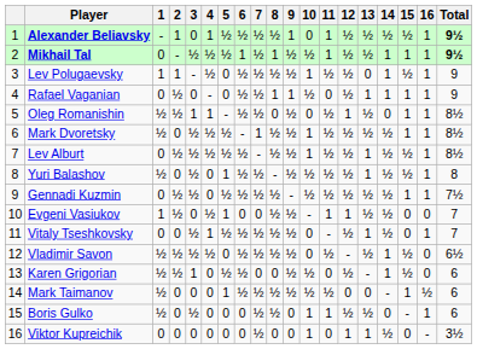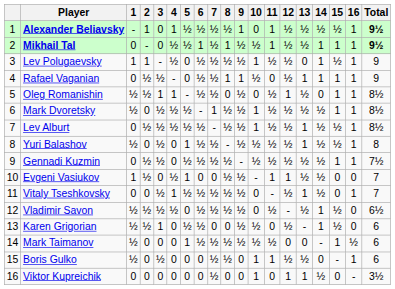 <table class="wikitable" border="1">
 <tr>
 <th></th>
 <th>Player</th>
 <th>1</th>
 <th>2</th>
 <th>3</th>
 <th>4</th>
 <th>5</th>
 <th>6</th>
 <th>7</th>
 <th>8</th>
 <th>9</th>
 <th>10</th>
 <th>11</th>
 <th>12</th>
 <th>13</th>
 <th>14</th>
 <th>15</th>
 <th>16</th>
 <th>Total</th>
 </tr>
 <tr align=center style="background:#ccffcc;">
 <td>1</td>
 <td align=left> <strong><a href='#'>Alexander Beliavsky</a></strong></td>
 <td>-</td>
 <td>1</td>
 <td>0</td>
 <td>1</td>
 <td>½</td>
 <td>½</td>
 <td>½</td>
 <td>½</td>
 <td>1</td>
 <td>0</td>
 <td>1</td>
 <td>½</td>
 <td>½</td>
 <td>½</td>
 <td>½</td>
 <td>1</td>
 <td align=center><strong>9½</strong></td>
 </tr>
 <tr align=center style="background:#ccffcc;">
 <td>2</td>
 <td align=left> <strong><a href='#'>Mikhail Tal</a></strong></td>
 <td>0</td>
 <td>-</td>
-<td>½</td>
+<td>0</td>
 <td>½</td>
 <td>½</td>
 <td>1</td>
 <td>½</td>
 <td>1</td>
 <td>½</td>
 <td>½</td>
 <td>1</td>
 <td>½</td>
 <td>½</td>
 <td>1</td>
 <td>1</td>
 <td>1</td>
 <td align=center><strong>9½</strong></td>
 </tr>
 <tr align=center>
 <td>3</td>
 <td align=left> <a href='#'>Lev Polugaevsky</a></td>
 <td>1</td>
 <td>1</td>
 <td>-</td>
 <td>½</td>
 <td>0</td>
 <td>½</td>
 <td>½</td>
 <td>½</td>
 <td>½</td>
 <td>1</td>
 <td>½</td>
 <td>½</td>
 <td>0</td>
 <td>1</td>
 <td>½</td>
 <td>1</td>
 <td align=center>9</td>
 </tr>
 <tr align=center>
 <td>4</td>
 <td align=left> <a href='#'>Rafael Vaganian</a></td>
 <td>0</td>
 <td>½</td>
-<td>0</td>
+<td>½</td>
 <td>-</td>
 <td>0</td>
 <td>½</td>
 <td>½</td>
 <td>1</td>
 <td>1</td>
 <td>½</td>
 <td>0</td>
 <td>½</td>
 <td>1</td>
 <td>1</td>
 <td>1</td>
 <td>1</td>
 <td align=center>9</td>
 </tr>
 <tr align=center>
 <td>5</td>
 <td align=left> <a href='#'>Oleg Romanishin</a></td>
 <td>½</td>
 <td>½</td>
 <td>1</td>
 <td>1</td>
 <td>-</td>
 <td>½</td>
 <td>½</td>
 <td>0</td>
 <td>½</td>
 <td>0</td>
 <td>½</td>
 <td>1</td>
 <td>½</td>
 <td>0</td>
 <td>1</td>
 <td>1</td>
 <td align=center>8½</td>
 </tr>
 <tr align=center>
 <td>6</td>
 <td align=left> <a href='#'>Mark Dvoretsky</a></td>
 <td>½</td>
 <td>0</td>
 <td>½</td>
 <td>½</td>
 <td>½</td>
 <td>-</td>
 <td>1</td>
 <td>½</td>
 <td>½</td>
 <td>1</td>
 <td>½</td>
 <td>½</td>
 <td>½</td>
 <td>½</td>
 <td>1</td>
 <td>1</td>
 <td align=center>8½</td>
 </tr>
 <tr align=center>
 <td>7</td>
 <td align=left> <a href='#'>Lev Alburt</a></td>
 <td>0</td>
 <td>½</td>
 <td>½</td>
 <td>½</td>
 <td>½</td>
 <td>½</td>
 <td>-</td>
 <td>½</td>
 <td>½</td>
 <td>1</td>
 <td>½</td>
 <td>½</td>
 <td>1</td>
 <td>½</td>
 <td>½</td>
 <td>1</td>
 <td align=center>8½</td>
 </tr>
 <tr align=center>
 <td>8</td>
 <td align=left> <a href='#'>Yuri Balashov</a></td>
 <td>½</td>
 <td>0</td>
 <td>½</td>
 <td>0</td>
 <td>1</td>
 <td>½</td>
 <td>½</td>
 <td>-</td>
 <td>½</td>
 <td>½</td>
 <td>½</td>
 <td>½</td>
 <td>1</td>
 <td>½</td>
 <td>½</td>
 <td>1</td>
 <td align=center>8</td>
 </tr>
 <tr align=center>
 <td>9</td>
 <td align=left> <a href='#'>Gennadi Kuzmin</a></td>
 <td>0</td>
 <td>½</td>
 <td>½</td>
 <td>0</td>
 <td>½</td>
 <td>½</td>
 <td>½</td>
 <td>½</td>
 <td>-</td>
 <td>½</td>
 <td>½</td>
 <td>½</td>
 <td>½</td>
 <td>½</td>
 <td>1</td>
 <td>1</td>
 <td align=center>7½</td>
 </tr>
 <tr align=center>
 <td>10</td>
 <td align=left> <a href='#'>Evgeni Vasiukov</a></td>
 <td>1</td>
 <td>½</td>
 <td>0</td>
 <td>½</td>
 <td>1</td>
 <td>0</td>
 <td>0</td>
 <td>½</td>
 <td>½</td>
 <td>-</td>
 <td>1</td>
 <td>1</td>
 <td>½</td>
 <td>½</td>
 <td>0</td>
 <td>0</td>
 <td align=center>7</td>
 </tr>
 <tr align=center>
 <td>11</td>
 <td align=left> <a href='#'>Vitaly Tseshkovsky</a></td>
 <td>0</td>
 <td>0</td>
 <td>½</td>
 <td>1</td>
 <td>½</td>
 <td>½</td>
 <td>½</td>
 <td>½</td>
 <td>½</td>
 <td>0</td>
 <td>-</td>
 <td>½</td>
 <td>1</td>
 <td>½</td>
 <td>0</td>
 <td>1</td>
 <td align=center>7</td>
 </tr>
 <tr align=center>
 <td>12</td>
 <td align=left> <a href='#'>Vladimir Savon</a></td>
 <td>½</td>
 <td>½</td>
 <td>½</td>
 <td>½</td>
 <td>0</td>
 <td>½</td>
 <td>½</td>
 <td>½</td>
 <td>½</td>
 <td>0</td>
 <td>½</td>
 <td>-</td>
 <td>½</td>
 <td>1</td>
 <td>½</td>
 <td>0</td>
 <td align=center>6½</td>
 </tr>
 <tr align=center>
 <td>13</td>
 <td align=left> <a href='#'>Karen Grigorian</a></td>
 <td>½</td>
 <td>½</td>
 <td>1</td>
 <td>0</td>
 <td>½</td>
 <td>½</td>
 <td>0</td>
 <td>0</td>
 <td>½</td>
 <td>½</td>
 <td>0</td>
 <td>½</td>
 <td>-</td>
 <td>1</td>
 <td>½</td>
 <td>0</td>
 <td align=center>6</td>
 </tr>
 <tr align=center>
 <td>14</td>
 <td align=left> <a href='#'>Mark Taimanov</a></td>
 <td>½</td>
 <td>0</td>
 <td>0</td>
 <td>0</td>
 <td>1</td>
 <td>½</td>
 <td>½</td>
 <td>½</td>
 <td>½</td>
 <td>½</td>
 <td>½</td>
 <td>0</td>
 <td>0</td>
 <td>-</td>
 <td>1</td>
 <td>½</td>
 <td align=center>6</td>
 </tr>
 <tr align=center>
 <td>15</td>
 <td align=left> <a href='#'>Boris Gulko</a></td>
 <td>½</td>
 <td>0</td>
 <td>½</td>
 <td>0</td>
 <td>0</td>
 <td>0</td>
 <td>½</td>
 <td>½</td>
 <td>0</td>
 <td>1</td>
 <td>1</td>
 <td>½</td>
 <td>½</td>
 <td>0</td>
 <td>-</td>
 <td>1</td>
 <td align=center>6</td>
 </tr>
 <tr align=center>
 <td>16</td>
 <td align=left> <a href='#'>Viktor Kupreichik</a></td>
 <td>0</td>
 <td>0</td>
 <td>0</td>
 <td>0</td>
 <td>0</td>
 <td>0</td>
 <td>½</td>
 <td>0</td>
 <td>0</td>
 <td>1</td>
 <td>0</td>
 <td>1</td>
 <td>1</td>
 <td>½</td>
 <td>0</td>
 <td>-</td>
 <td align=center>3½</td>
 </tr>
 </table>
